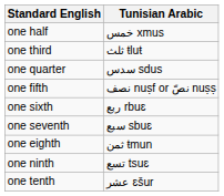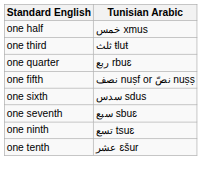 <table class="wikitable">
 <tr>
 <th>Standard English</th>
 <th>Tunisian Arabic</th>
 </tr>
 <tr>
 <td>one half</td>
 <td>خمس xmus</td>
 </tr>
 <tr>
 <td>one third</td>
 <td>ثلث ŧluŧ</td>
 </tr>
 <tr>
 <td>one quarter</td>
-<td>سدس sdus</td>
+<td>ربع rbuɛ</td>
 </tr>
 <tr>
 <td>one fifth</td>
 <td>نصف nuṣf or نصّ nuṣṣ</td>
 </tr>
 <tr>
 <td>one sixth</td>
-<td>ربع rbuɛ</td>
+<td>سدس sdus</td>
 </tr>
 <tr>
 <td>one seventh</td>
 <td>سبع sbuɛ</td>
-</tr>
-<tr>
-<td>one eighth</td>
-<td>ثمن ŧmun</td>
 </tr>
 <tr>
 <td>one ninth</td>
 <td>تسع tsuɛ</td>
 </tr>
 <tr>
 <td>one tenth</td>
 <td>عشر ɛšur</td>
 </tr>
 </table>
